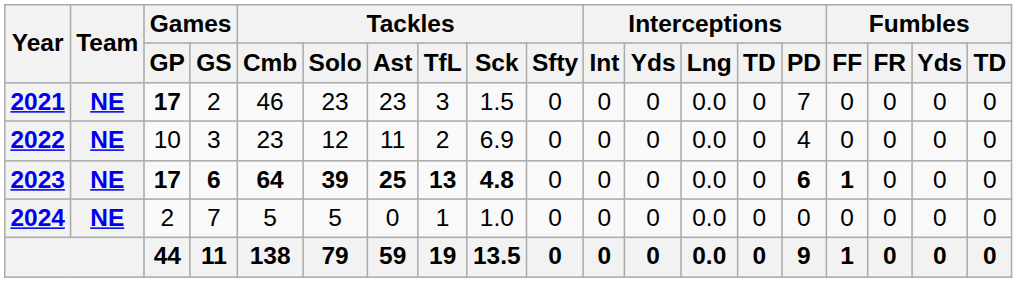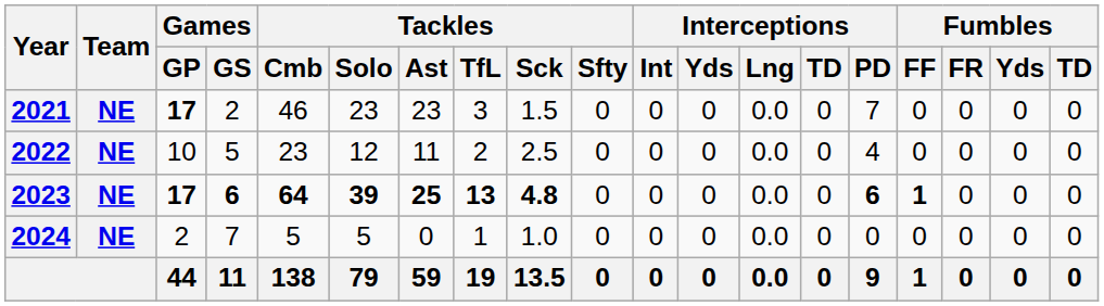 <table class= "wikitable" style="text-align: center;">
 <tr>
 <th rowspan="2">Year</th>
 <th rowspan="2">Team</th>
 <th colspan="2">Games</th>
 <th colspan="6">Tackles</th>
 <th colspan="5">Interceptions</th>
 <th colspan="4">Fumbles</th>
 </tr>
 <tr>
 <th>GP</th>
 <th>GS</th>
 <th>Cmb</th>
 <th>Solo</th>
 <th>Ast</th>
 <th>TfL</th>
 <th>Sck</th>
 <th>Sfty</th>
 <th>Int</th>
 <th>Yds</th>
 <th>Lng</th>
 <th>TD</th>
 <th>PD</th>
 <th>FF</th>
 <th>FR</th>
 <th>Yds</th>
 <th>TD</th>
 </tr>
 <tr>
 <th><a href='#'>2021</a></th>
 <th><a href='#'>NE</a></th>
 <td><strong>17</strong></td>
 <td>2</td>
 <td>46</td>
 <td>23</td>
 <td>23</td>
 <td>3</td>
 <td>1.5</td>
 <td>0</td>
 <td>0</td>
 <td>0</td>
 <td>0.0</td>
 <td>0</td>
 <td>7</td>
 <td>0</td>
 <td>0</td>
 <td>0</td>
 <td>0</td>
 </tr>
 <tr>
 <th><a href='#'>2022</a></th>
 <th><a href='#'>NE</a></th>
 <td>10</td>
-<td>3</td>
+<td>5</td>
 <td>23</td>
 <td>12</td>
 <td>11</td>
 <td>2</td>
-<td>6.9</td>
+<td>2.5</td>
 <td>0</td>
 <td>0</td>
 <td>0</td>
 <td>0.0</td>
 <td>0</td>
 <td>4</td>
 <td>0</td>
 <td>0</td>
 <td>0</td>
 <td>0</td>
 </tr>
 <tr>
 <th><a href='#'>2023</a></th>
 <th><a href='#'>NE</a></th>
 <td><strong>17</strong></td>
 <td><strong>6</strong></td>
 <td><strong>64</strong></td>
 <td><strong>39</strong></td>
 <td><strong>25</strong></td>
 <td><strong>13</strong></td>
 <td><strong>4.8</strong></td>
 <td>0</td>
 <td>0</td>
 <td>0</td>
 <td>0.0</td>
 <td>0</td>
 <td><strong>6</strong></td>
 <td><strong>1</strong></td>
 <td>0</td>
 <td>0</td>
 <td>0</td>
 </tr>
 <tr>
 <th><a href='#'>2024</a></th>
 <th><a href='#'>NE</a></th>
 <td>2</td>
 <td>7</td>
 <td>5</td>
 <td>5</td>
 <td>0</td>
 <td>1</td>
 <td>1.0</td>
 <td>0</td>
 <td>0</td>
 <td>0</td>
 <td>0.0</td>
 <td>0</td>
 <td>0</td>
 <td>0</td>
 <td>0</td>
 <td>0</td>
 <td>0</td>
 </tr>
 <tr>
 <th colspan="2"></th>
 <th>44</th>
 <th>11</th>
 <th>138</th>
 <th>79</th>
 <th>59</th>
 <th>19</th>
 <th>13.5</th>
 <th>0</th>
 <th>0</th>
 <th>0</th>
 <th>0.0</th>
 <th>0</th>
 <th>9</th>
 <th>1</th>
 <th>0</th>
 <th>0</th>
 <th>0</th>
 </tr>
 </table>
